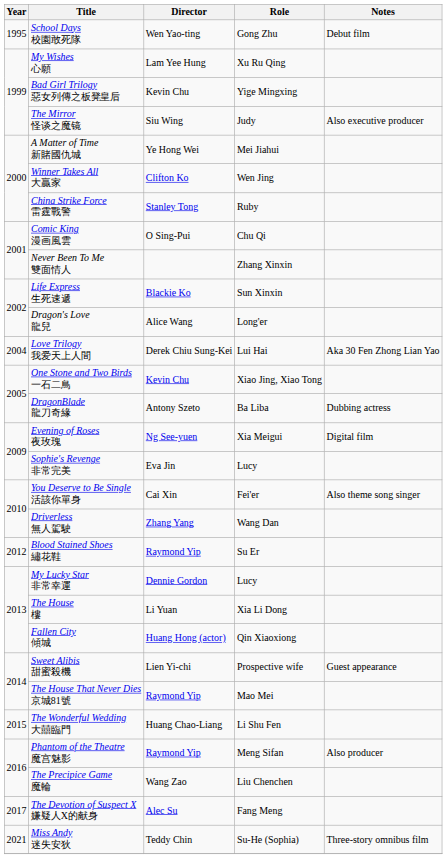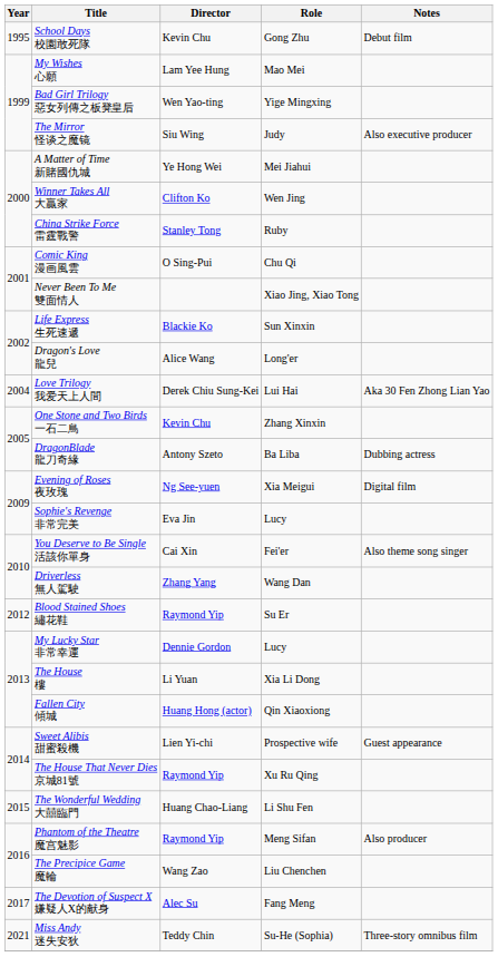 <table class="wikitable sortable">
 <tr>
 <th>Year</th>
 <th>Title</th>
 <th>Director</th>
 <th>Role</th>
 <th class="unsortable">Notes</th>
 </tr>
 <tr>
 <td>1995</td>
 <td><em><a href='#'>School Days</a></em><br>校園敢死隊</td>
-<td>Wen Yao-ting</td>
+<td>Kevin Chu</td>
 <td>Gong Zhu</td>
 <td>Debut film</td>
 </tr>
 <tr>
 <td rowspan="3">1999</td>
 <td><em><a href='#'>My Wishes</a></em><br>心願</td>
 <td>Lam Yee Hung</td>
-<td>Xu Ru Qing</td>
+<td>Mao Mei</td>
 <td></td>
 </tr>
 <tr>
 <td><em><a href='#'>Bad Girl Trilogy</a></em><br>惡女列傳之板凳皇后</td>
-<td>Kevin Chu</td>
+<td>Wen Yao-ting</td>
 <td>Yige Mingxing</td>
 <td></td>
 </tr>
 <tr>
 <td><em><a href='#'>The Mirror</a></em><br>怪谈之魔镜</td>
 <td>Siu Wing</td>
 <td>Judy</td>
 <td>Also executive producer</td>
 </tr>
 <tr>
 <td rowspan="3">2000</td>
 <td><em>A Matter of Time</em><br>新賭國仇城</td>
 <td>Ye Hong Wei</td>
 <td>Mei Jiahui</td>
 <td></td>
 </tr>
 <tr>
 <td><em><a href='#'>Winner Takes All</a></em><br>大贏家</td>
 <td><a href='#'>Clifton Ko</a></td>
 <td>Wen Jing</td>
 <td></td>
 </tr>
 <tr>
 <td><em><a href='#'>China Strike Force</a></em><br>雷霆戰警</td>
 <td><a href='#'>Stanley Tong</a></td>
 <td>Ruby</td>
 <td></td>
 </tr>
 <tr>
 <td rowspan="2">2001</td>
 <td><em><a href='#'>Comic King</a></em><br>漫画風雲</td>
 <td>O Sing-Pui</td>
 <td>Chu Qi</td>
 <td></td>
 </tr>
 <tr>
 <td><em>Never Been To Me</em><br>雙面情人</td>
 <td></td>
-<td>Zhang Xinxin</td>
+<td>Xiao Jing, Xiao Tong</td>
 <td></td>
 </tr>
 <tr>
 <td rowspan="2">2002</td>
 <td><em><a href='#'>Life Express</a></em><br>生死速遞</td>
 <td><a href='#'>Blackie Ko</a></td>
 <td>Sun Xinxin</td>
 <td></td>
 </tr>
 <tr>
 <td><em>Dragon's Love</em><br>龍兒</td>
 <td>Alice Wang</td>
 <td>Long'er</td>
 <td></td>
 </tr>
 <tr>
 <td>2004</td>
 <td><em><a href='#'>Love Trilogy</a></em><br>我爱天上人間</td>
 <td>Derek Chiu Sung-Kei</td>
 <td>Lui Hai</td>
 <td>Aka 30 Fen Zhong Lian Yao</td>
 </tr>
 <tr>
 <td rowspan="2">2005</td>
 <td><em><a href='#'>One Stone and Two Birds</a></em><br>一石二鳥</td>
 <td><a href='#'>Kevin Chu</a></td>
-<td>Xiao Jing, Xiao Tong</td>
+<td>Zhang Xinxin</td>
 <td></td>
 </tr>
 <tr>
 <td><em><a href='#'>DragonBlade</a></em><br>龍刀奇緣</td>
 <td>Antony Szeto</td>
 <td>Ba Liba</td>
 <td>Dubbing actress</td>
 </tr>
 <tr>
 <td rowspan="2">2009</td>
 <td><em><a href='#'>Evening of Roses</a></em><br>夜玫瑰</td>
 <td><a href='#'>Ng See-yuen</a></td>
 <td>Xia Meigui</td>
 <td>Digital film</td>
 </tr>
 <tr>
 <td><em><a href='#'>Sophie's Revenge</a></em><br>非常完美</td>
 <td>Eva Jin</td>
 <td>Lucy</td>
 <td></td>
 </tr>
 <tr>
 <td rowspan="2">2010</td>
 <td><em><a href='#'>You Deserve to Be Single</a></em><br>活該你單身</td>
 <td>Cai Xin</td>
 <td>Fei'er</td>
 <td>Also theme song singer</td>
 </tr>
 <tr>
 <td><em><a href='#'>Driverless</a></em><br>無人駕駛</td>
 <td><a href='#'>Zhang Yang</a></td>
 <td>Wang Dan</td>
 <td></td>
 </tr>
 <tr>
 <td>2012</td>
 <td><em><a href='#'>Blood Stained Shoes</a></em><br>繡花鞋</td>
 <td><a href='#'>Raymond Yip</a></td>
 <td>Su Er</td>
 <td></td>
 </tr>
 <tr>
 <td rowspan="3">2013</td>
 <td><em><a href='#'>My Lucky Star</a></em><br>非常幸運</td>
 <td><a href='#'>Dennie Gordon</a></td>
 <td>Lucy</td>
 <td></td>
 </tr>
 <tr>
 <td><em><a href='#'>The House</a></em><br>樓</td>
 <td>Li Yuan</td>
 <td>Xia Li Dong</td>
 <td></td>
 </tr>
 <tr>
 <td><em><a href='#'>Fallen City</a></em><br>傾城</td>
 <td><a href='#'>Huang Hong (actor)</a></td>
 <td>Qin Xiaoxiong</td>
 <td></td>
 </tr>
 <tr>
 <td rowspan=2>2014</td>
 <td><em><a href='#'>Sweet Alibis</a></em><br>甜蜜殺機</td>
 <td>Lien Yi-chi</td>
 <td>Prospective wife</td>
 <td>Guest appearance</td>
 </tr>
 <tr>
 <td><em><a href='#'>The House That Never Dies</a></em><br>京城81號</td>
 <td><a href='#'>Raymond Yip</a></td>
-<td>Mao Mei</td>
+<td>Xu Ru Qing</td>
 <td></td>
 </tr>
 <tr>
 <td>2015</td>
 <td><em><a href='#'>The Wonderful Wedding</a></em><br>大囍臨門</td>
 <td>Huang Chao-Liang</td>
 <td>Li Shu Fen</td>
 <td></td>
 </tr>
 <tr>
 <td rowspan=2>2016</td>
 <td><em><a href='#'>Phantom of the Theatre</a></em><br>魔宫魅影</td>
 <td><a href='#'>Raymond Yip</a></td>
 <td>Meng Sifan</td>
 <td>Also producer</td>
 </tr>
 <tr>
 <td><em><a href='#'>The Precipice Game</a></em><br>魔輪</td>
 <td>Wang Zao</td>
 <td>Liu Chenchen</td>
 <td></td>
 </tr>
 <tr>
 <td>2017</td>
 <td><em><a href='#'>The Devotion of Suspect X</a></em><br>嫌疑人X的献身</td>
 <td><a href='#'>Alec Su</a></td>
 <td>Fang Meng</td>
 <td></td>
 </tr>
 <tr>
 <td>2021</td>
 <td><em><a href='#'>Miss Andy</a></em><br>迷失安狄</td>
 <td>Teddy Chin</td>
 <td>Su-He (Sophia)</td>
 <td>Three-story omnibus film</td>
 </tr>
 <tr>
 </tr>
 </table>
